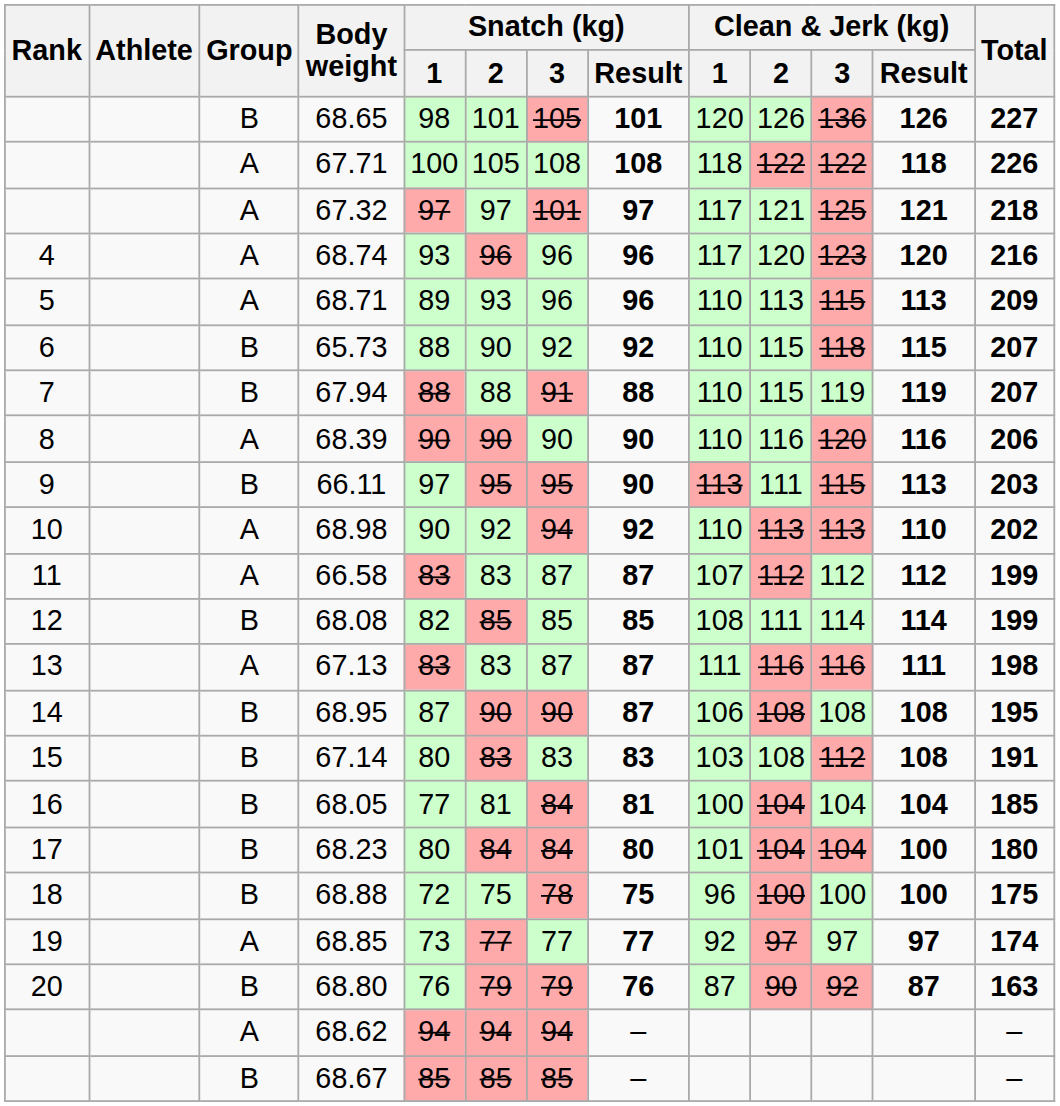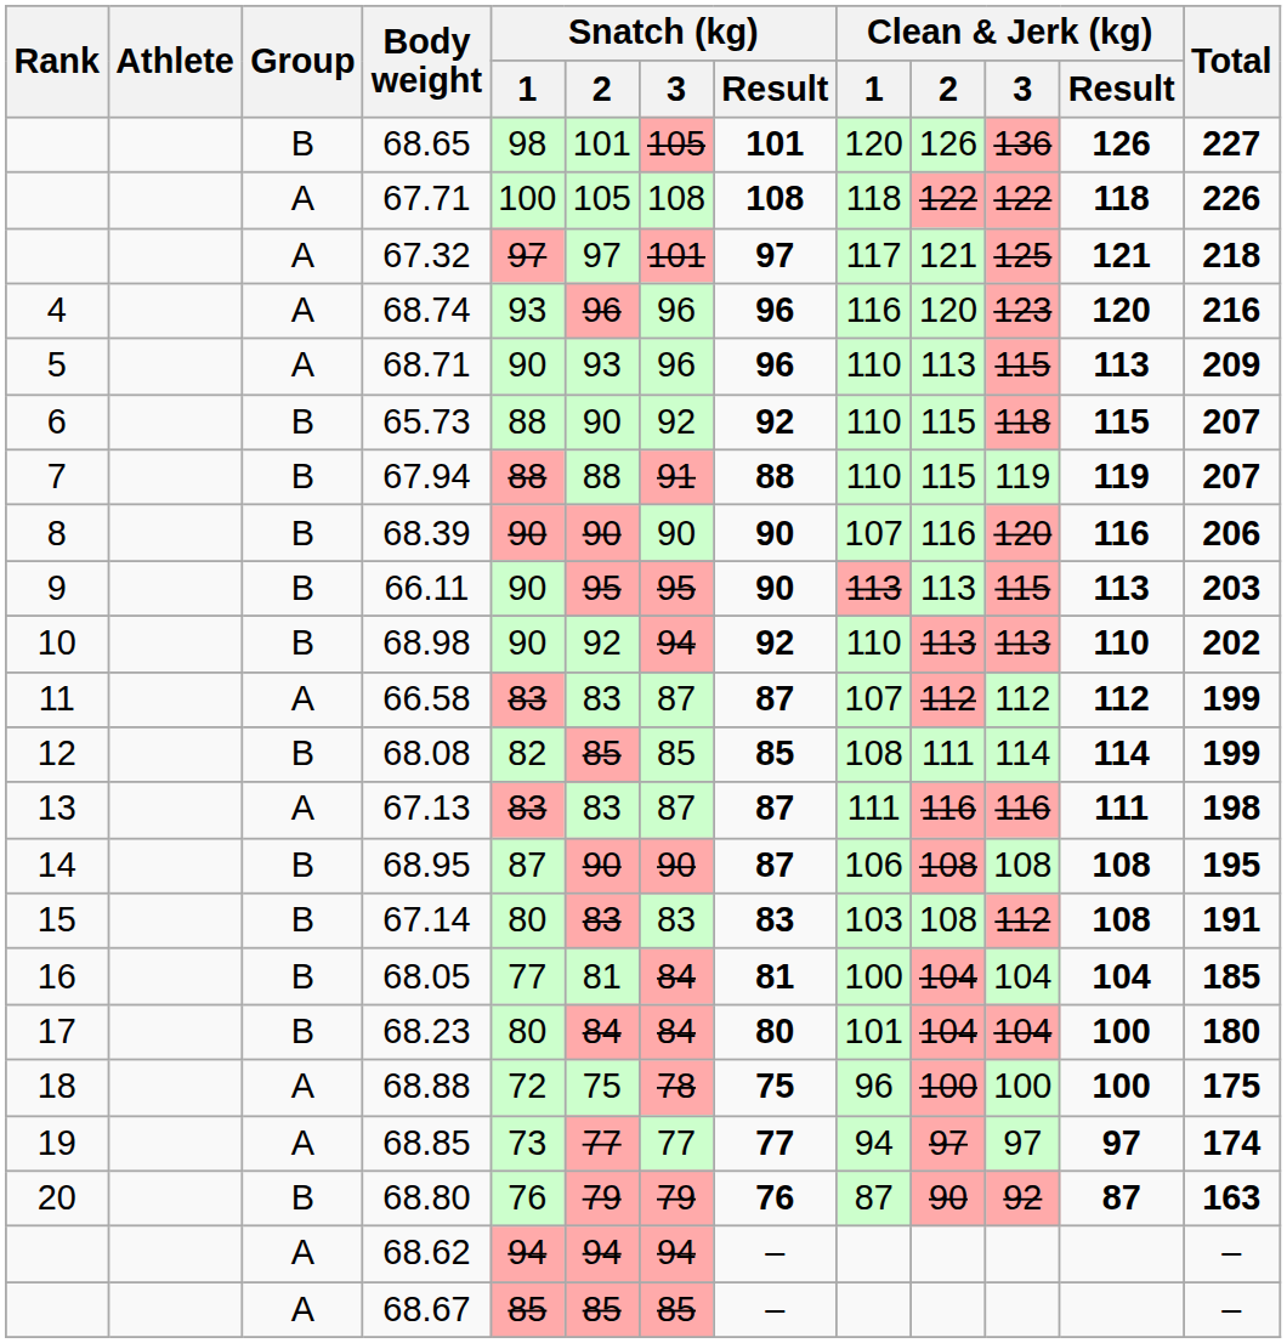 <table class="wikitable sortable" style="text-align:center;">
 <tr>
 <th rowspan="2">Rank</th>
 <th rowspan="2">Athlete</th>
 <th rowspan="2">Group</th>
 <th rowspan="2">Body<br>weight</th>
 <th colspan="4">Snatch (kg)</th>
 <th colspan="4">Clean & Jerk (kg)</th>
 <th rowspan="2">Total</th>
 </tr>
 <tr>
 <th>1</th>
 <th>2</th>
 <th>3</th>
 <th>Result</th>
 <th>1</th>
 <th>2</th>
 <th>3</th>
 <th>Result</th>
 </tr>
 <tr>
 <td></td>
 <td align="left"></td>
 <td>B</td>
 <td>68.65</td>
 <td bgcolor="ccffcc">98</td>
 <td bgcolor="ccffcc">101</td>
 <td bgcolor="ffaaaa"><s>105</s></td>
 <td><strong>101</strong></td>
 <td bgcolor="ccffcc">120</td>
 <td bgcolor="ccffcc">126</td>
 <td bgcolor="ffaaaa"><s>136</s></td>
 <td><strong>126</strong></td>
 <td><strong>227</strong></td>
 </tr>
 <tr>
 <td></td>
 <td align="left"></td>
 <td>A</td>
 <td>67.71</td>
 <td bgcolor="ccffcc">100</td>
 <td bgcolor="ccffcc">105</td>
 <td bgcolor="ccffcc">108</td>
 <td><strong>108</strong></td>
 <td bgcolor="ccffcc">118</td>
 <td bgcolor="ffaaaa"><s>122</s></td>
 <td bgcolor="ffaaaa"><s>122</s></td>
 <td><strong>118</strong></td>
 <td><strong>226</strong></td>
 </tr>
 <tr>
 <td></td>
 <td align="left"></td>
 <td>A</td>
 <td>67.32</td>
 <td bgcolor="ffaaaa"><s>97</s></td>
 <td bgcolor="ccffcc">97</td>
 <td bgcolor="ffaaaa"><s>101</s></td>
 <td><strong>97</strong></td>
 <td bgcolor="ccffcc">117</td>
 <td bgcolor="ccffcc">121</td>
 <td bgcolor="ffaaaa"><s>125</s></td>
 <td><strong>121</strong></td>
 <td><strong>218</strong></td>
 </tr>
 <tr>
 <td>4</td>
 <td align="left"></td>
 <td>A</td>
 <td>68.74</td>
 <td bgcolor="ccffcc">93</td>
 <td bgcolor="ffaaaa"><s>96</s></td>
 <td bgcolor="ccffcc">96</td>
 <td><strong>96</strong></td>
-<td bgcolor="ccffcc">117</td>
+<td bgcolor="ccffcc">116</td>
 <td bgcolor="ccffcc">120</td>
 <td bgcolor="ffaaaa"><s>123</s></td>
 <td><strong>120</strong></td>
 <td><strong>216</strong></td>
 </tr>
 <tr>
 <td>5</td>
 <td align="left"></td>
 <td>A</td>
 <td>68.71</td>
-<td bgcolor="ccffcc">89</td>
+<td bgcolor="ccffcc">90</td>
 <td bgcolor="ccffcc">93</td>
 <td bgcolor="ccffcc">96</td>
 <td><strong>96</strong></td>
 <td bgcolor="ccffcc">110</td>
 <td bgcolor="ccffcc">113</td>
 <td bgcolor="ffaaaa"><s>115</s></td>
 <td><strong>113</strong></td>
 <td><strong>209</strong></td>
 </tr>
 <tr>
 <td>6</td>
 <td align="left"></td>
 <td>B</td>
 <td>65.73</td>
 <td bgcolor="ccffcc">88</td>
 <td bgcolor="ccffcc">90</td>
 <td bgcolor="ccffcc">92</td>
 <td><strong>92</strong></td>
 <td bgcolor="ccffcc">110</td>
 <td bgcolor="ccffcc">115</td>
 <td bgcolor="ffaaaa"><s>118</s></td>
 <td><strong>115</strong></td>
 <td><strong>207</strong></td>
 </tr>
 <tr>
 <td>7</td>
 <td align="left"></td>
 <td>B</td>
 <td>67.94</td>
 <td bgcolor="ffaaaa"><s>88</s></td>
 <td bgcolor="ccffcc">88</td>
 <td bgcolor="ffaaaa"><s>91</s></td>
 <td><strong>88</strong></td>
 <td bgcolor="ccffcc">110</td>
 <td bgcolor="ccffcc">115</td>
 <td bgcolor="ccffcc">119</td>
 <td><strong>119</strong></td>
 <td><strong>207</strong></td>
 </tr>
 <tr>
 <td>8</td>
 <td align="left"></td>
-<td>A</td>
+<td>B</td>
 <td>68.39</td>
 <td bgcolor="ffaaaa"><s>90</s></td>
 <td bgcolor="ffaaaa"><s>90</s></td>
 <td bgcolor="ccffcc">90</td>
 <td><strong>90</strong></td>
-<td bgcolor="ccffcc">110</td>
+<td bgcolor="ccffcc">107</td>
 <td bgcolor="ccffcc">116</td>
 <td bgcolor="ffaaaa"><s>120</s></td>
 <td><strong>116</strong></td>
 <td><strong>206</strong></td>
 </tr>
 <tr>
 <td>9</td>
 <td align="left"></td>
 <td>B</td>
 <td>66.11</td>
-<td bgcolor="ccffcc">97</td>
+<td bgcolor="ccffcc">90</td>
 <td bgcolor="ffaaaa"><s>95</s></td>
 <td bgcolor="ffaaaa"><s>95</s></td>
 <td><strong>90</strong></td>
 <td bgcolor="ffaaaa"><s>113</s></td>
-<td bgcolor="ccffcc">111</td>
+<td bgcolor="ccffcc">113</td>
 <td bgcolor="ffaaaa"><s>115</s></td>
 <td><strong>113</strong></td>
 <td><strong>203</strong></td>
 </tr>
 <tr>
 <td>10</td>
 <td align="left"></td>
-<td>A</td>
+<td>B</td>
 <td>68.98</td>
 <td bgcolor="ccffcc">90</td>
 <td bgcolor="ccffcc">92</td>
 <td bgcolor="ffaaaa"><s>94</s></td>
 <td><strong>92</strong></td>
 <td bgcolor="ccffcc">110</td>
 <td bgcolor="ffaaaa"><s>113</s></td>
 <td bgcolor="ffaaaa"><s>113</s></td>
 <td><strong>110</strong></td>
 <td><strong>202</strong></td>
 </tr>
 <tr>
 <td>11</td>
 <td align="left"></td>
 <td>A</td>
 <td>66.58</td>
 <td bgcolor="ffaaaa"><s>83</s></td>
 <td bgcolor="ccffcc">83</td>
 <td bgcolor="ccffcc">87</td>
 <td><strong>87</strong></td>
 <td bgcolor="ccffcc">107</td>
 <td bgcolor="ffaaaa"><s>112</s></td>
 <td bgcolor="ccffcc">112</td>
 <td><strong>112</strong></td>
 <td><strong>199</strong></td>
 </tr>
 <tr>
 <td>12</td>
 <td align="left"></td>
 <td>B</td>
 <td>68.08</td>
 <td bgcolor="ccffcc">82</td>
 <td bgcolor="ffaaaa"><s>85</s></td>
 <td bgcolor="ccffcc">85</td>
 <td><strong>85</strong></td>
 <td bgcolor="ccffcc">108</td>
 <td bgcolor="ccffcc">111</td>
 <td bgcolor="ccffcc">114</td>
 <td><strong>114</strong></td>
 <td><strong>199</strong></td>
 </tr>
 <tr>
 <td>13</td>
 <td align="left"></td>
 <td>A</td>
 <td>67.13</td>
 <td bgcolor="ffaaaa"><s>83</s></td>
 <td bgcolor="ccffcc">83</td>
 <td bgcolor="ccffcc">87</td>
 <td><strong>87</strong></td>
 <td bgcolor="ccffcc">111</td>
 <td bgcolor="ffaaaa"><s>116</s></td>
 <td bgcolor="ffaaaa"><s>116</s></td>
 <td><strong>111</strong></td>
 <td><strong>198</strong></td>
 </tr>
 <tr>
 <td>14</td>
 <td align="left"></td>
 <td>B</td>
 <td>68.95</td>
 <td bgcolor="ccffcc">87</td>
 <td bgcolor="ffaaaa"><s>90</s></td>
 <td bgcolor="ffaaaa"><s>90</s></td>
 <td><strong>87</strong></td>
 <td bgcolor="ccffcc">106</td>
 <td bgcolor="ffaaaa"><s>108</s></td>
 <td bgcolor="ccffcc">108</td>
 <td><strong>108</strong></td>
 <td><strong>195</strong></td>
 </tr>
 <tr>
 <td>15</td>
 <td align="left"></td>
 <td>B</td>
 <td>67.14</td>
 <td bgcolor="ccffcc">80</td>
 <td bgcolor="ffaaaa"><s>83</s></td>
 <td bgcolor="ccffcc">83</td>
 <td><strong>83</strong></td>
 <td bgcolor="ccffcc">103</td>
 <td bgcolor="ccffcc">108</td>
 <td bgcolor="ffaaaa"><s>112</s></td>
 <td><strong>108</strong></td>
 <td><strong>191</strong></td>
 </tr>
 <tr>
 <td>16</td>
 <td align="left"></td>
 <td>B</td>
 <td>68.05</td>
 <td bgcolor="ccffcc">77</td>
 <td bgcolor="ccffcc">81</td>
 <td bgcolor="ffaaaa"><s>84</s></td>
 <td><strong>81</strong></td>
 <td bgcolor="ccffcc">100</td>
 <td bgcolor="ffaaaa"><s>104</s></td>
 <td bgcolor="ccffcc">104</td>
 <td><strong>104</strong></td>
 <td><strong>185</strong></td>
 </tr>
 <tr>
 <td>17</td>
 <td align="left"></td>
 <td>B</td>
 <td>68.23</td>
 <td bgcolor="ccffcc">80</td>
 <td bgcolor="ffaaaa"><s>84</s></td>
 <td bgcolor="ffaaaa"><s>84</s></td>
 <td><strong>80</strong></td>
 <td bgcolor="ccffcc">101</td>
 <td bgcolor="ffaaaa"><s>104</s></td>
 <td bgcolor="ffaaaa"><s>104</s></td>
 <td><strong>100</strong></td>
 <td><strong>180</strong></td>
 </tr>
 <tr>
 <td>18</td>
 <td align="left"></td>
-<td>B</td>
+<td>A</td>
 <td>68.88</td>
 <td bgcolor="ccffcc">72</td>
 <td bgcolor="ccffcc">75</td>
 <td bgcolor="ffaaaa"><s>78</s></td>
 <td><strong>75</strong></td>
 <td bgcolor="ccffcc">96</td>
 <td bgcolor="ffaaaa"><s>100</s></td>
 <td bgcolor="ccffcc">100</td>
 <td><strong>100</strong></td>
 <td><strong>175</strong></td>
 </tr>
 <tr>
 <td>19</td>
 <td align="left"></td>
 <td>A</td>
 <td>68.85</td>
 <td bgcolor="ccffcc">73</td>
 <td bgcolor="ffaaaa"><s>77</s></td>
 <td bgcolor="ccffcc">77</td>
 <td><strong>77</strong></td>
-<td bgcolor="ccffcc">92</td>
+<td bgcolor="ccffcc">94</td>
 <td bgcolor="ffaaaa"><s>97</s></td>
 <td bgcolor="ccffcc">97</td>
 <td><strong>97</strong></td>
 <td><strong>174</strong></td>
 </tr>
 <tr>
 <td>20</td>
 <td align="left"></td>
 <td>B</td>
 <td>68.80</td>
 <td bgcolor="ccffcc">76</td>
 <td bgcolor="ffaaaa"><s>79</s></td>
 <td bgcolor="ffaaaa"><s>79</s></td>
 <td><strong>76</strong></td>
 <td bgcolor="ccffcc">87</td>
 <td bgcolor="ffaaaa"><s>90</s></td>
 <td bgcolor="ffaaaa"><s>92</s></td>
 <td><strong>87</strong></td>
 <td><strong>163</strong></td>
 </tr>
 <tr>
 <td></td>
 <td align="left"></td>
 <td>A</td>
 <td>68.62</td>
 <td bgcolor="ffaaaa"><s>94</s></td>
 <td bgcolor="ffaaaa"><s>94</s></td>
 <td bgcolor="ffaaaa"><s>94</s></td>
 <td>–</td>
 <td></td>
 <td></td>
 <td></td>
 <td></td>
 <td>–</td>
 </tr>
 <tr>
 <td></td>
 <td align="left"></td>
-<td>B</td>
+<td>A</td>
 <td>68.67</td>
 <td bgcolor="ffaaaa"><s>85</s></td>
 <td bgcolor="ffaaaa"><s>85</s></td>
 <td bgcolor="ffaaaa"><s>85</s></td>
 <td>–</td>
 <td></td>
 <td></td>
 <td></td>
 <td></td>
 <td>–</td>
 </tr>
 </table>
